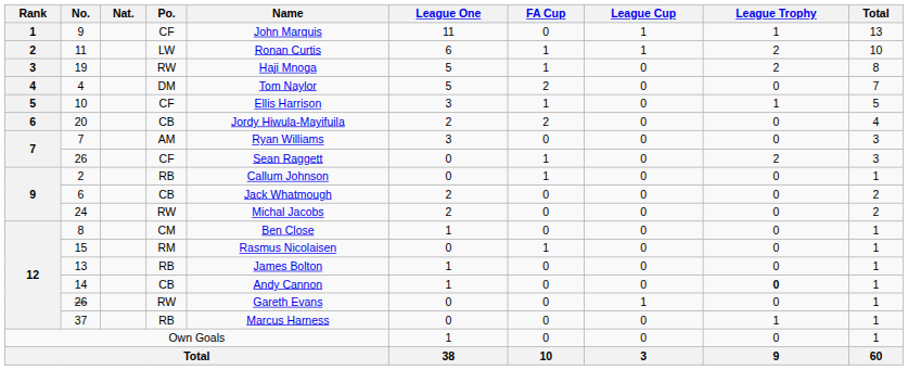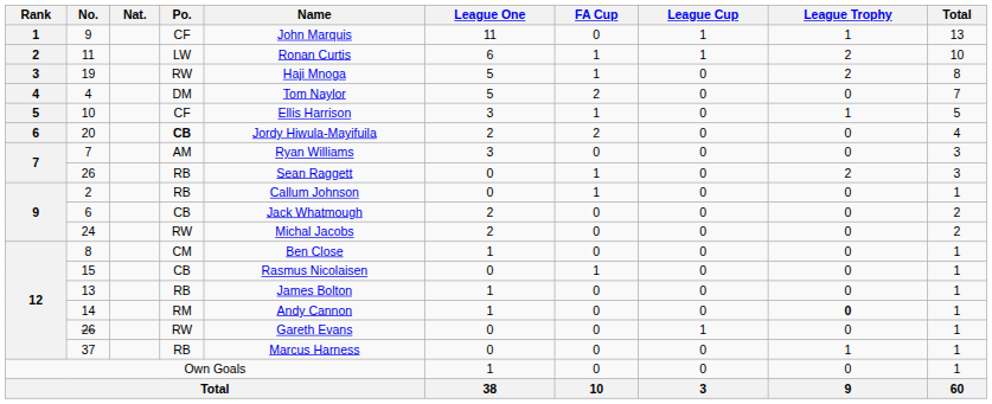 <table class="wikitable" style="text-align:center; font-size:95%; width:95%;">
 <tr>
 <th>Rank</th>
 <th>No.</th>
 <th>Nat.</th>
 <th>Po.</th>
 <th>Name</th>
 <th><a href='#'>League One</a></th>
 <th><a href='#'>FA Cup</a></th>
 <th><a href='#'>League Cup</a></th>
 <th><a href='#'>League Trophy</a></th>
 <th>Total</th>
 </tr>
 <tr>
 <th rowspan=1>1</th>
 <td>9</td>
 <td></td>
 <td>CF</td>
 <td><a href='#'>John Marquis</a></td>
 <td>11</td>
 <td>0</td>
 <td>1</td>
 <td>1</td>
 <td>13</td>
 </tr>
 <tr>
 <th rowspan=1>2</th>
 <td>11</td>
 <td></td>
 <td>LW</td>
 <td><a href='#'>Ronan Curtis</a></td>
 <td>6</td>
 <td>1</td>
 <td>1</td>
 <td>2</td>
 <td>10</td>
 </tr>
 <tr>
 <th rowspan=1>3</th>
 <td>19</td>
 <td></td>
 <td>RW</td>
 <td><a href='#'>Haji Mnoga</a></td>
 <td>5</td>
 <td>1</td>
 <td>0</td>
 <td>2</td>
 <td>8</td>
 </tr>
 <tr>
 <th rowspan=1>4</th>
 <td>4</td>
 <td></td>
 <td>DM</td>
 <td><a href='#'>Tom Naylor</a></td>
 <td>5</td>
 <td>2</td>
 <td>0</td>
 <td>0</td>
 <td>7</td>
 </tr>
 <tr>
 <th rowspan=1>5</th>
 <td>10</td>
 <td></td>
 <td>CF</td>
 <td><a href='#'>Ellis Harrison</a></td>
 <td>3</td>
 <td>1</td>
 <td>0</td>
 <td>1</td>
 <td>5</td>
 </tr>
 <tr>
 <th rowspan=1>6</th>
 <td>20</td>
 <td></td>
-<td>CB</td>
+<td><strong>CB</strong></td>
 <td><a href='#'>Jordy Hiwula-Mayifuila</a></td>
 <td>2</td>
 <td>2</td>
 <td>0</td>
 <td>0</td>
 <td>4</td>
 </tr>
 <tr>
 <th rowspan=2>7</th>
 <td>7</td>
 <td></td>
 <td>AM</td>
 <td><a href='#'>Ryan Williams</a></td>
 <td>3</td>
 <td>0</td>
 <td>0</td>
 <td>0</td>
 <td>3</td>
 </tr>
 <tr>
 <td>26</td>
 <td></td>
-<td>CF</td>
+<td>RB</td>
 <td><a href='#'>Sean Raggett</a></td>
 <td>0</td>
 <td>1</td>
 <td>0</td>
 <td>2</td>
 <td>3</td>
 </tr>
 <tr>
 <th rowspan=3>9</th>
 <td>2</td>
 <td></td>
 <td>RB</td>
 <td><a href='#'>Callum Johnson</a></td>
 <td>0</td>
 <td>1</td>
 <td>0</td>
 <td>0</td>
 <td>1</td>
 </tr>
 <tr>
 <td>6</td>
 <td></td>
 <td>CB</td>
 <td><a href='#'>Jack Whatmough</a></td>
 <td>2</td>
 <td>0</td>
 <td>0</td>
 <td>0</td>
 <td>2</td>
 </tr>
 <tr>
 <td>24</td>
 <td></td>
 <td>RW</td>
 <td><a href='#'>Michal Jacobs</a></td>
 <td>2</td>
 <td>0</td>
 <td>0</td>
 <td>0</td>
 <td>2</td>
 </tr>
 <tr>
 <th rowspan=6>12</th>
 <td>8</td>
 <td></td>
 <td>CM</td>
 <td><a href='#'>Ben Close</a></td>
 <td>1</td>
 <td>0</td>
 <td>0</td>
 <td>0</td>
 <td>1</td>
 </tr>
 <tr>
 <td>15</td>
 <td></td>
-<td>RM</td>
+<td>CB</td>
 <td><a href='#'>Rasmus Nicolaisen</a></td>
 <td>0</td>
 <td>1</td>
 <td>0</td>
 <td>0</td>
 <td>1</td>
 </tr>
 <tr>
 <td>13</td>
 <td></td>
 <td>RB</td>
 <td><a href='#'>James Bolton</a></td>
 <td>1</td>
 <td>0</td>
 <td>0</td>
 <td>0</td>
 <td>1</td>
 </tr>
 <tr>
 <td>14</td>
 <td></td>
-<td>CB</td>
+<td>RM</td>
 <td><a href='#'>Andy Cannon</a></td>
 <td>1</td>
 <td>0</td>
 <td>0</td>
 <td><strong>0</strong></td>
 <td>1</td>
 </tr>
 <tr>
 <td><s>26</s></td>
 <td></td>
 <td>RW</td>
 <td><a href='#'>Gareth Evans</a></td>
 <td>0</td>
 <td>0</td>
 <td>1</td>
 <td>0</td>
 <td>1</td>
 </tr>
 <tr>
 <td>37</td>
 <td></td>
 <td>RB</td>
 <td><a href='#'>Marcus Harness</a></td>
 <td>0</td>
 <td>0</td>
 <td>0</td>
 <td>1</td>
 <td>1</td>
 </tr>
 <tr>
 <td colspan=5>Own Goals</td>
 <td>1</td>
 <td>0</td>
 <td>0</td>
 <td>0</td>
 <td>1</td>
 </tr>
 <tr>
 <th colspan=5>Total</th>
 <th>38</th>
 <th>10</th>
 <th>3</th>
 <th>9</th>
 <th>60</th>
 </tr>
 </table>
